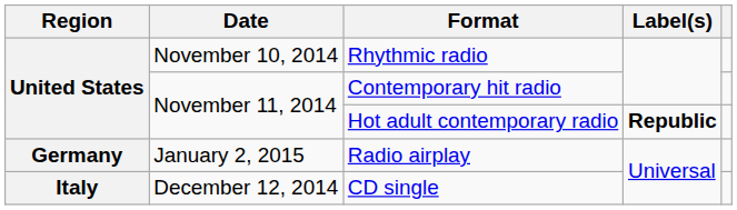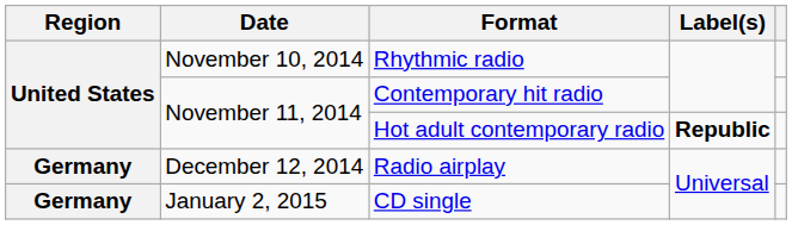 <table class="wikitable plainrowheaders" border="1">
 <tr>
 <th scope="col">Region</th>
 <th scope="col">Date</th>
 <th scope="col">Format</th>
 <th scope="col">Label(s)</th>
 <th scope="col"></th>
 </tr>
 <tr>
 <th scope="row" rowspan="3">United States</th>
 <td>November 10, 2014</td>
 <td><a href='#'>Rhythmic radio</a></td>
 <td rowspan="2"></td>
 <td style="text-align:center;"></td>
 </tr>
 <tr>
 <td rowspan="2">November 11, 2014</td>
 <td><a href='#'>Contemporary hit radio</a></td>
 <td style="text-align:center;"></td>
 </tr>
 <tr>
 <td><a href='#'>Hot adult contemporary radio</a></td>
 <td><strong>Republic</strong></td>
 <td style="text-align:center;"></td>
 </tr>
 <tr>
 <th scope="row">Germany</th>
-<td>January 2, 2015</td>
+<td>December 12, 2014</td>
 <td><a href='#'>Radio airplay</a></td>
 <td rowspan="2"><a href='#'>Universal</a></td>
 <td style="text-align:center;"></td>
 </tr>
 <tr>
-<th scope="row">Italy</th>
-<td>December 12, 2014</td>
+<th scope="row">Germany</th>
+<td>January 2, 2015</td>
 <td><a href='#'>CD single</a></td>
 <td style="text-align:center;"></td>
 </tr>
 </table>
